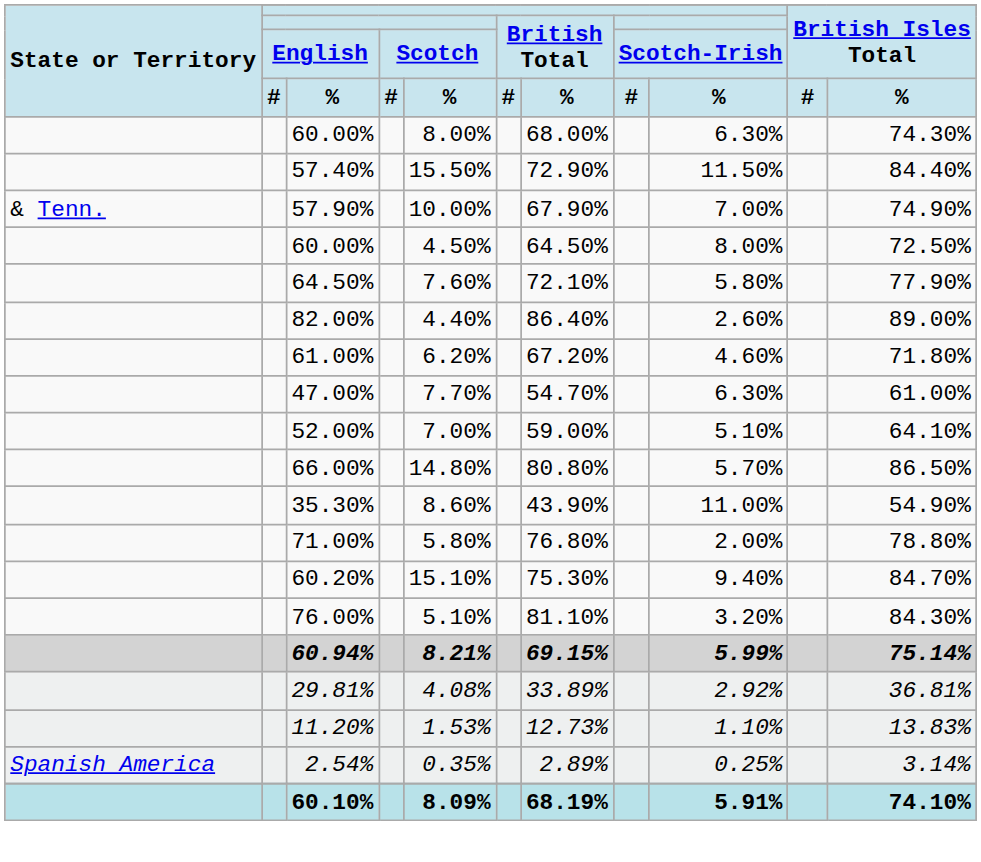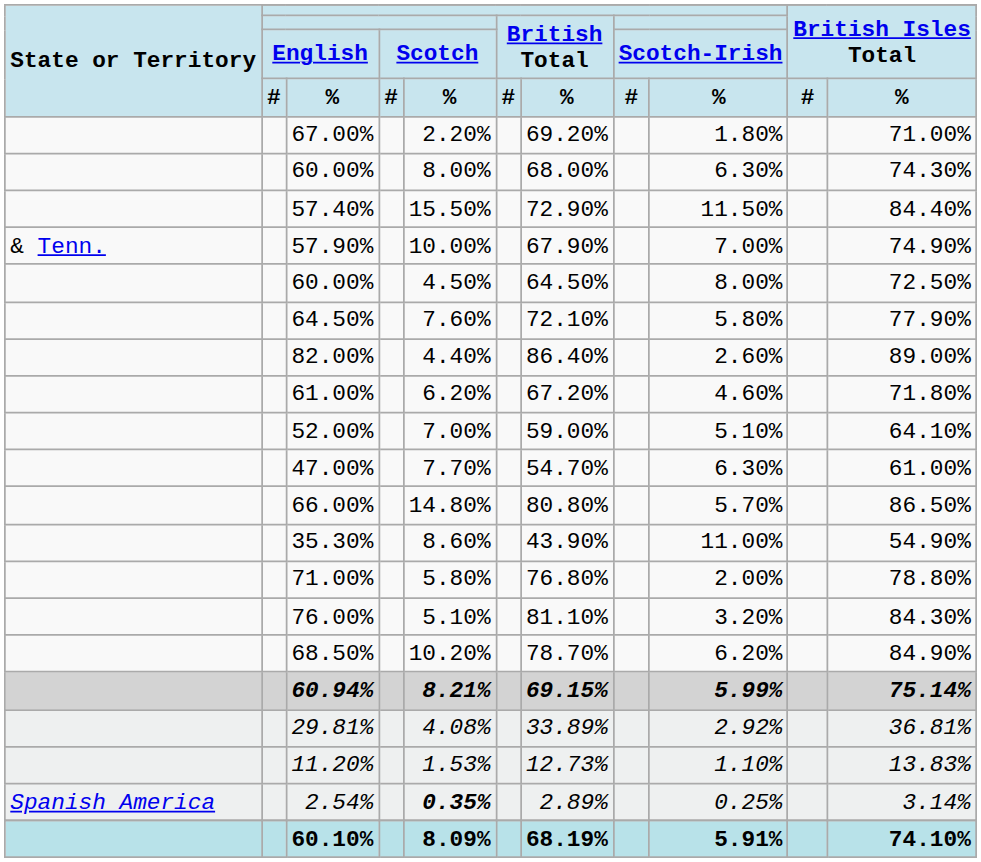 <table class="wikitable sortable" style="text-align:right">
 <tr>
 <th colspan=1 rowspan=5 style="text-align:center; background-color:#C8E5EE;"><strong>State or Territory</strong></th>
 </tr>
 <tr>
 <th colspan=8 rowspan=1 style="text-align:center; background:#C8E5EE;"></th>
 <th colspan=2 rowspan=3 style="text-align:center; background:#C8E5EE;"> <a href='#'>British Isles</a><br> Total</th>
 </tr>
 <tr>
 <th colspan=4 rowspan=1 style="text-align:center; background:#C8E5EE;"></th>
 <th colspan=2 rowspan=2 style="text-align:center; background:#C8E5EE;"> <a href='#'>British</a><br> Total</th>
 <th colspan=2 rowspan=1 style="text-align:center; background:#C8E5EE;"></th>
 </tr>
 <tr>
 <th rowspan="1"  colspan=2 style="text-align:center; background:#C8E5EE;"> <a href='#'>English</a> </th>
 <th colspan="2" rowspan="1" style="text-align:center; background:#C8E5EE;"> <a href='#'>Scotch</a></th>
 <th colspan=2 rowspan=1 style="text-align:center; background:#C8E5EE;"><a href='#'>Scotch-Irish</a></th>
 </tr>
 <tr>
 <th style="background-color:#C8E5EE;">#</th>
 <th style="background-color:#C8E5EE;">%</th>
 <th style="background-color:#C8E5EE;">#</th>
 <th style="background-color:#C8E5EE;">%</th>
 <th style="background-color:#C8E5EE;">#</th>
 <th style="background-color:#C8E5EE;">%</th>
 <th style="background-color:#C8E5EE;">#</th>
 <th style="background-color:#C8E5EE;">%</th>
 <th style="background-color:#C8E5EE;">#</th>
 <th style="background-color:#C8E5EE;">%</th>
+</tr>
+<tr>
+<td border = "1"; align="left"></td>
+<td align="right"></td>
+<td align="right">67.00%</td>
+<td align="right"></td>
+<td align="right">2.20%</td>
+<td align="right"></td>
+<td align="right">69.20%</td>
+<td align="right"></td>
+<td align="right">1.80%</td>
+<td align="right"></td>
+<td align="right">71.00%</td>
 </tr>
 <tr>
 <td border = "1"; align="left"></td>
 <td align="right"></td>
 <td align="right">60.00%</td>
 <td align="right"></td>
 <td align="right">8.00%</td>
 <td align="right"></td>
 <td align="right">68.00%</td>
 <td align="right"></td>
 <td align="right">6.30%</td>
 <td align="right"></td>
 <td align="right">74.30%</td>
 </tr>
 <tr>
 <td border = "1"; align="left"></td>
 <td align="right"></td>
 <td align="right">57.40%</td>
 <td align="right"></td>
 <td align="right">15.50%</td>
 <td align="right"></td>
 <td align="right">72.90%</td>
 <td align="right"></td>
 <td align="right">11.50%</td>
 <td align="right"></td>
 <td align="right">84.40%</td>
 </tr>
 <tr>
 <td border = "1"; align="left"> & <a href='#'>Tenn.</a></td>
 <td align="right"></td>
 <td align="right">57.90%</td>
 <td align="right"></td>
 <td align="right">10.00%</td>
 <td align="right"></td>
 <td align="right">67.90%</td>
 <td align="right"></td>
 <td align="right">7.00%</td>
 <td align="right"></td>
 <td align="right">74.90%</td>
 </tr>
 <tr>
 <td border = "1"; align="left"></td>
 <td align="right"></td>
 <td align="right">60.00%</td>
 <td align="right"></td>
 <td align="right">4.50%</td>
 <td align="right"></td>
 <td align="right">64.50%</td>
 <td align="right"></td>
 <td align="right">8.00%</td>
 <td align="right"></td>
 <td align="right">72.50%</td>
 </tr>
 <tr>
 <td border = "1"; align="left"></td>
 <td align="right"></td>
 <td align="right">64.50%</td>
 <td align="right"></td>
 <td align="right">7.60%</td>
 <td align="right"></td>
 <td align="right">72.10%</td>
 <td align="right"></td>
 <td align="right">5.80%</td>
 <td align="right"></td>
 <td align="right">77.90%</td>
 </tr>
 <tr>
 <td border = "1"; align="left"></td>
 <td align="right"></td>
 <td align="right">82.00%</td>
 <td align="right"></td>
 <td align="right">4.40%</td>
 <td align="right"></td>
 <td align="right">86.40%</td>
 <td align="right"></td>
 <td align="right">2.60%</td>
 <td align="right"></td>
 <td align="right">89.00%</td>
 </tr>
 <tr>
 <td border = "1"; align="left"></td>
 <td align="right"></td>
 <td align="right">61.00%</td>
 <td align="right"></td>
 <td align="right">6.20%</td>
 <td align="right"></td>
 <td align="right">67.20%</td>
 <td align="right"></td>
 <td align="right">4.60%</td>
 <td align="right"></td>
 <td align="right">71.80%</td>
 </tr>
 <tr>
 <td border = "1"; align="left"></td>
 <td align="right"></td>
+<td align="right">52.00%</td>
+<td align="right"></td>
+<td align="right">7.00%</td>
+<td align="right"></td>
+<td align="right">59.00%</td>
+<td align="right"></td>
+<td align="right">5.10%</td>
+<td align="right"></td>
+<td align="right">64.10%</td>
+</tr>
+<tr>
+<td border = "1"; align="left"></td>
+<td align="right"></td>
 <td align="right">47.00%</td>
 <td align="right"></td>
 <td align="right">7.70%</td>
 <td align="right"></td>
 <td align="right">54.70%</td>
 <td align="right"></td>
 <td align="right">6.30%</td>
 <td align="right"></td>
 <td align="right">61.00%</td>
-</tr>
-<tr>
-<td border = "1"; align="left"></td>
-<td align="right"></td>
-<td align="right">52.00%</td>
-<td align="right"></td>
-<td align="right">7.00%</td>
-<td align="right"></td>
-<td align="right">59.00%</td>
-<td align="right"></td>
-<td align="right">5.10%</td>
-<td align="right"></td>
-<td align="right">64.10%</td>
 </tr>
 <tr>
 <td border = "1"; align="left"></td>
 <td align="right"></td>
 <td align="right">66.00%</td>
 <td align="right"></td>
 <td align="right">14.80%</td>
 <td align="right"></td>
 <td align="right">80.80%</td>
 <td align="right"></td>
 <td align="right">5.70%</td>
 <td align="right"></td>
 <td align="right">86.50%</td>
 </tr>
 <tr>
 <td border = "1"; align="left"></td>
 <td align="right"></td>
 <td align="right">35.30%</td>
 <td align="right"></td>
 <td align="right">8.60%</td>
 <td align="right"></td>
 <td align="right">43.90%</td>
 <td align="right"></td>
 <td align="right">11.00%</td>
 <td align="right"></td>
 <td align="right">54.90%</td>
 </tr>
 <tr>
 <td border = "1"; align="left"></td>
 <td align="right"></td>
 <td align="right">71.00%</td>
 <td align="right"></td>
 <td align="right">5.80%</td>
 <td align="right"></td>
 <td align="right">76.80%</td>
 <td align="right"></td>
 <td align="right">2.00%</td>
 <td align="right"></td>
 <td align="right">78.80%</td>
 </tr>
 <tr>
 <td border = "1"; align="left"></td>
 <td align="right"></td>
-<td align="right">60.20%</td>
-<td align="right"></td>
-<td align="right">15.10%</td>
-<td align="right"></td>
-<td align="right">75.30%</td>
-<td align="right"></td>
-<td align="right">9.40%</td>
-<td align="right"></td>
-<td align="right">84.70%</td>
-</tr>
-<tr>
-<td border = "1"; align="left"></td>
-<td align="right"></td>
 <td align="right">76.00%</td>
 <td align="right"></td>
 <td align="right">5.10%</td>
 <td align="right"></td>
 <td align="right">81.10%</td>
 <td align="right"></td>
 <td align="right">3.20%</td>
 <td align="right"></td>
 <td align="right">84.30%</td>
+</tr>
+<tr>
+<td border = "1"; align="left"></td>
+<td align="right"></td>
+<td align="right">68.50%</td>
+<td align="right"></td>
+<td align="right">10.20%</td>
+<td align="right"></td>
+<td align="right">78.70%</td>
+<td align="right"></td>
+<td align="right">6.20%</td>
+<td align="right"></td>
+<td align="right">84.90%</td>
 </tr>
 <tr bgcolor="lightgrey">
 <td border = "1"; align="left"></td>
 <td align="right"><strong><em></em></strong></td>
 <td align="right"><strong><em>60.94%</em></strong></td>
 <td align="right"><strong><em></em></strong></td>
 <td align="right"><strong><em>8.21%</em></strong></td>
 <td align="right"><strong><em></em></strong></td>
 <td align="right"><strong><em>69.15%</em></strong></td>
 <td align="right"><strong><em></em></strong></td>
 <td align="right"><strong><em>5.99%</em></strong></td>
 <td align="right"><strong><em></em></strong></td>
 <td align="right"><strong><em>75.14%</em></strong></td>
 </tr>
 <tr bgcolor="#EEF0F0">
 <td border = "1"; align="left"></td>
 <td align="right"><em></em></td>
 <td align="right"><em>29.81%</em></td>
 <td align="right"><em></em></td>
 <td align="right"><em>4.08%</em></td>
 <td align="right"><em></em></td>
 <td align="right"><em>33.89%</em></td>
 <td align="right"><em></em></td>
 <td align="right"><em>2.92%</em></td>
 <td align="right"><em></em></td>
 <td align="right"><em>36.81%</em></td>
 </tr>
 <tr bgcolor="#EEF0F0">
 <td border = "1"; align="left"></td>
 <td align="right"><em></em></td>
 <td align="right"><em>11.20%</em></td>
 <td align="right"><em></em></td>
 <td align="right"><em>1.53%</em></td>
 <td align="right"><em></em></td>
 <td align="right"><em>12.73%</em></td>
 <td align="right"><em></em></td>
 <td align="right"><em>1.10%</em></td>
 <td align="right"><em></em></td>
 <td align="right"><em>13.83%</em></td>
 </tr>
 <tr bgcolor="#EEF0F0">
 <td border = "1"; align="left"><em> <a href='#'>Spanish America</a></em></td>
 <td align="right"><em></em></td>
 <td align="right"><em>2.54%</em></td>
 <td align="right"><em></em></td>
-<td align="right"><em>0.35%</em></td>
+<td align="right"><strong><em>0.35%</em></strong></td>
 <td align="right"><em></em></td>
 <td align="right"><em>2.89%</em></td>
 <td align="right"><em></em></td>
 <td align="right"><em>0.25%</em></td>
 <td align="right"><em></em></td>
 <td align="right"><em>3.14%</em></td>
 </tr>
 <tr>
 </tr>
 <tr class="sortbottom" bgcolor="#B8E2E9">
 <td border = "1"; align="center"><strong></strong></td>
 <td align="right"><strong></strong></td>
 <td align="right"><strong>60.10%</strong></td>
 <td align="right"><strong></strong></td>
 <td align="right"><strong>8.09%</strong></td>
 <td align="right"><strong></strong></td>
 <td align="right"><strong>68.19%</strong></td>
 <td align="right"><strong></strong></td>
 <td align="right"><strong>5.91%</strong></td>
 <td align="right"><strong></strong></td>
 <td align="right"><strong>74.10%</strong></td>
 </tr>
 </table>
